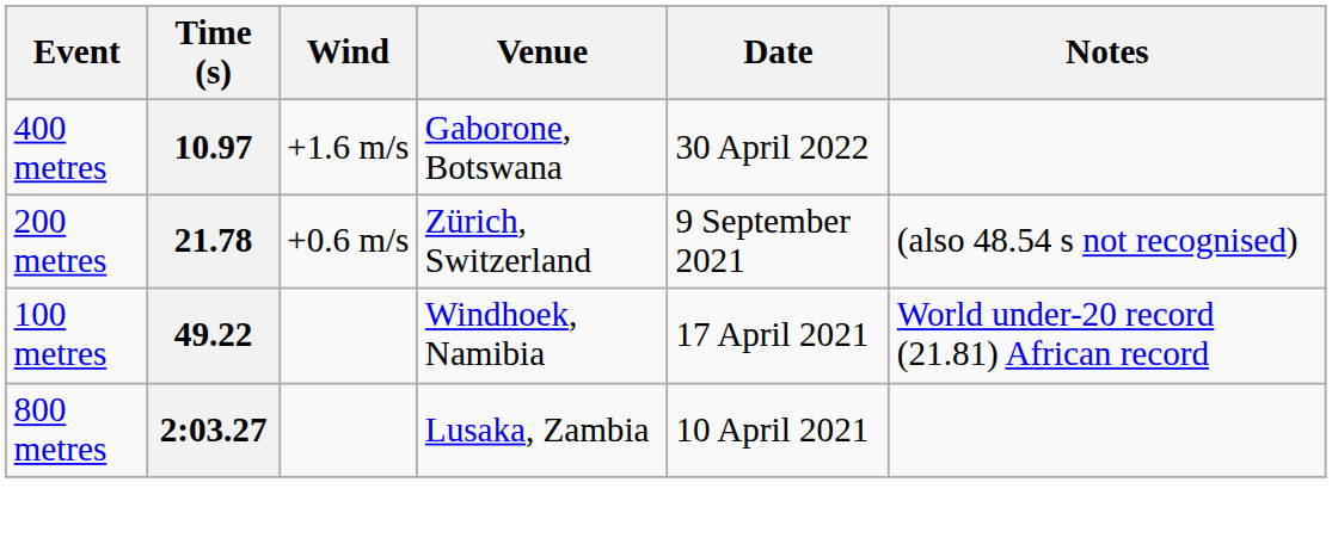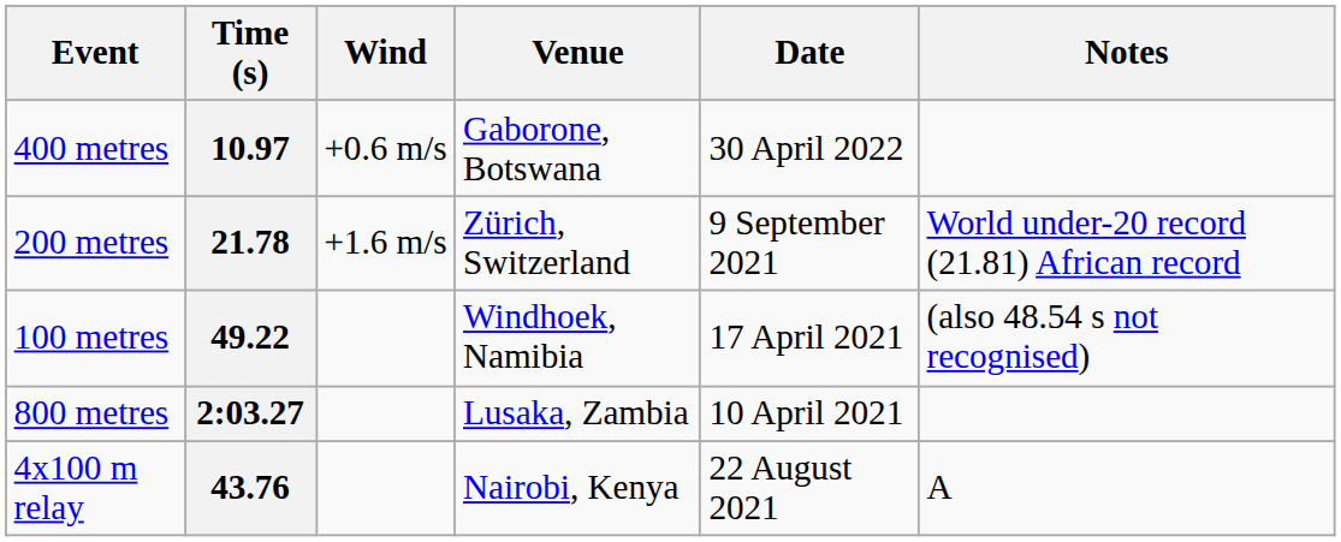 <table class="wikitable plainrowheaders">
 <tr>
 <th>Event</th>
 <th>Time (s)</th>
 <th>Wind</th>
 <th>Venue</th>
 <th>Date</th>
 <th>Notes</th>
 </tr>
 <tr>
 <td><a href='#'>400 metres</a></td>
 <th scope="row" style="text-align:center;">10.97</th>
-<td>+1.6 m/s</td>
+<td>+0.6 m/s</td>
 <td><a href='#'>Gaborone</a>, Botswana</td>
 <td>30 April 2022</td>
 <td></td>
 </tr>
 <tr>
 <td><a href='#'>200 metres</a></td>
 <th scope="row" style="text-align:center;">21.78</th>
-<td>+0.6 m/s</td>
+<td>+1.6 m/s</td>
 <td><a href='#'>Zürich</a>, Switzerland</td>
 <td>9 September 2021</td>
-<td>(also 48.54 s <a href='#'>not recognised</a>)</td>
+<td><a href='#'>World under-20 record</a> (21.81) <a href='#'>African record</a></td>
 </tr>
 <tr>
 <td><a href='#'>100 metres</a></td>
 <th scope="row" style="text-align:center;">49.22</th>
 <td></td>
 <td><a href='#'>Windhoek</a>, Namibia</td>
 <td>17 April 2021</td>
-<td><a href='#'>World under-20 record</a> (21.81) <a href='#'>African record</a></td>
+<td>(also 48.54 s <a href='#'>not recognised</a>)</td>
 </tr>
 <tr>
 <td><a href='#'>800 metres</a></td>
 <th scope="row" style="text-align:center;">2:03.27</th>
 <td></td>
 <td><a href='#'>Lusaka</a>, Zambia</td>
 <td>10 April 2021</td>
 <td></td>
 </tr>
+<tr>
+<td><a href='#'>4x100 m relay</a></td>
+<th scope="row" style="text-align:center;">43.76</th>
+<td></td>
+<td><a href='#'>Nairobi</a>, Kenya</td>
+<td>22 August 2021</td>
+<td>A  </td>
+</tr>
 </table>
